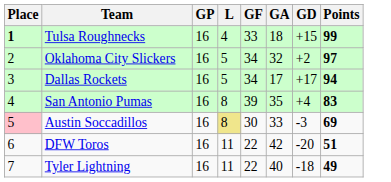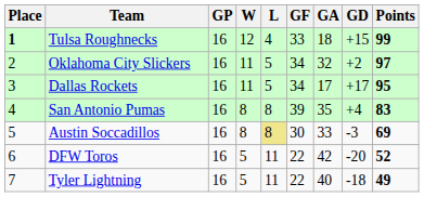 <table class="wikitable">
 <tr>
 <th>Place</th>
 <th width="170">Team</th>
 <th width="20">GP</th>
+<th width="20">W</th>
 <th width="20">L</th>
 <th width="20">GF</th>
 <th width="20">GA</th>
 <th width="25">GD</th>
 <th>Points</th>
 </tr>
 <tr bgcolor=#ccffcc>
 <td><strong>1</strong></td>
 <td><a href='#'>Tulsa Roughnecks</a></td>
 <td>16</td>
+<td>12</td>
 <td>4</td>
 <td>33</td>
 <td>18</td>
 <td>+15</td>
 <td><strong>99</strong></td>
 </tr>
 <tr bgcolor=#ccffcc>
 <td>2</td>
 <td><a href='#'>Oklahoma City Slickers</a></td>
 <td>16</td>
+<td>11</td>
 <td>5</td>
 <td>34</td>
 <td>32</td>
 <td>+2</td>
 <td><strong>97</strong></td>
 </tr>
 <tr bgcolor=#ccffcc>
 <td>3</td>
 <td><a href='#'>Dallas Rockets</a></td>
 <td>16</td>
+<td>11</td>
 <td>5</td>
 <td>34</td>
 <td>17</td>
 <td>+17</td>
-<td><strong>94</strong></td>
+<td><strong>95</strong></td>
 </tr>
 <tr bgcolor=#ccffcc>
 <td>4</td>
 <td><a href='#'>San Antonio Pumas</a></td>
 <td>16</td>
+<td>8</td>
 <td>8</td>
 <td>39</td>
 <td>35</td>
 <td>+4</td>
 <td><strong>83</strong></td>
 </tr>
 <tr>
-<td style="background: pink;">5</td>
+<td>5</td>
 <td><a href='#'>Austin Soccadillos</a></td>
 <td>16</td>
+<td>8</td>
 <td style="background: khaki;">8</td>
 <td>30</td>
 <td>33</td>
 <td>-3</td>
 <td><strong>69</strong></td>
 </tr>
 <tr>
 <td>6</td>
 <td><a href='#'>DFW Toros</a></td>
 <td>16</td>
+<td>5</td>
 <td>11</td>
 <td>22</td>
 <td>42</td>
 <td>-20</td>
-<td><strong>51</strong></td>
+<td><strong>52</strong></td>
 </tr>
 <tr>
 <td>7</td>
 <td><a href='#'>Tyler Lightning</a></td>
 <td>16</td>
+<td>5</td>
 <td>11</td>
 <td>22</td>
 <td>40</td>
 <td>-18</td>
 <td><strong>49</strong></td>
 </tr>
 </table>
